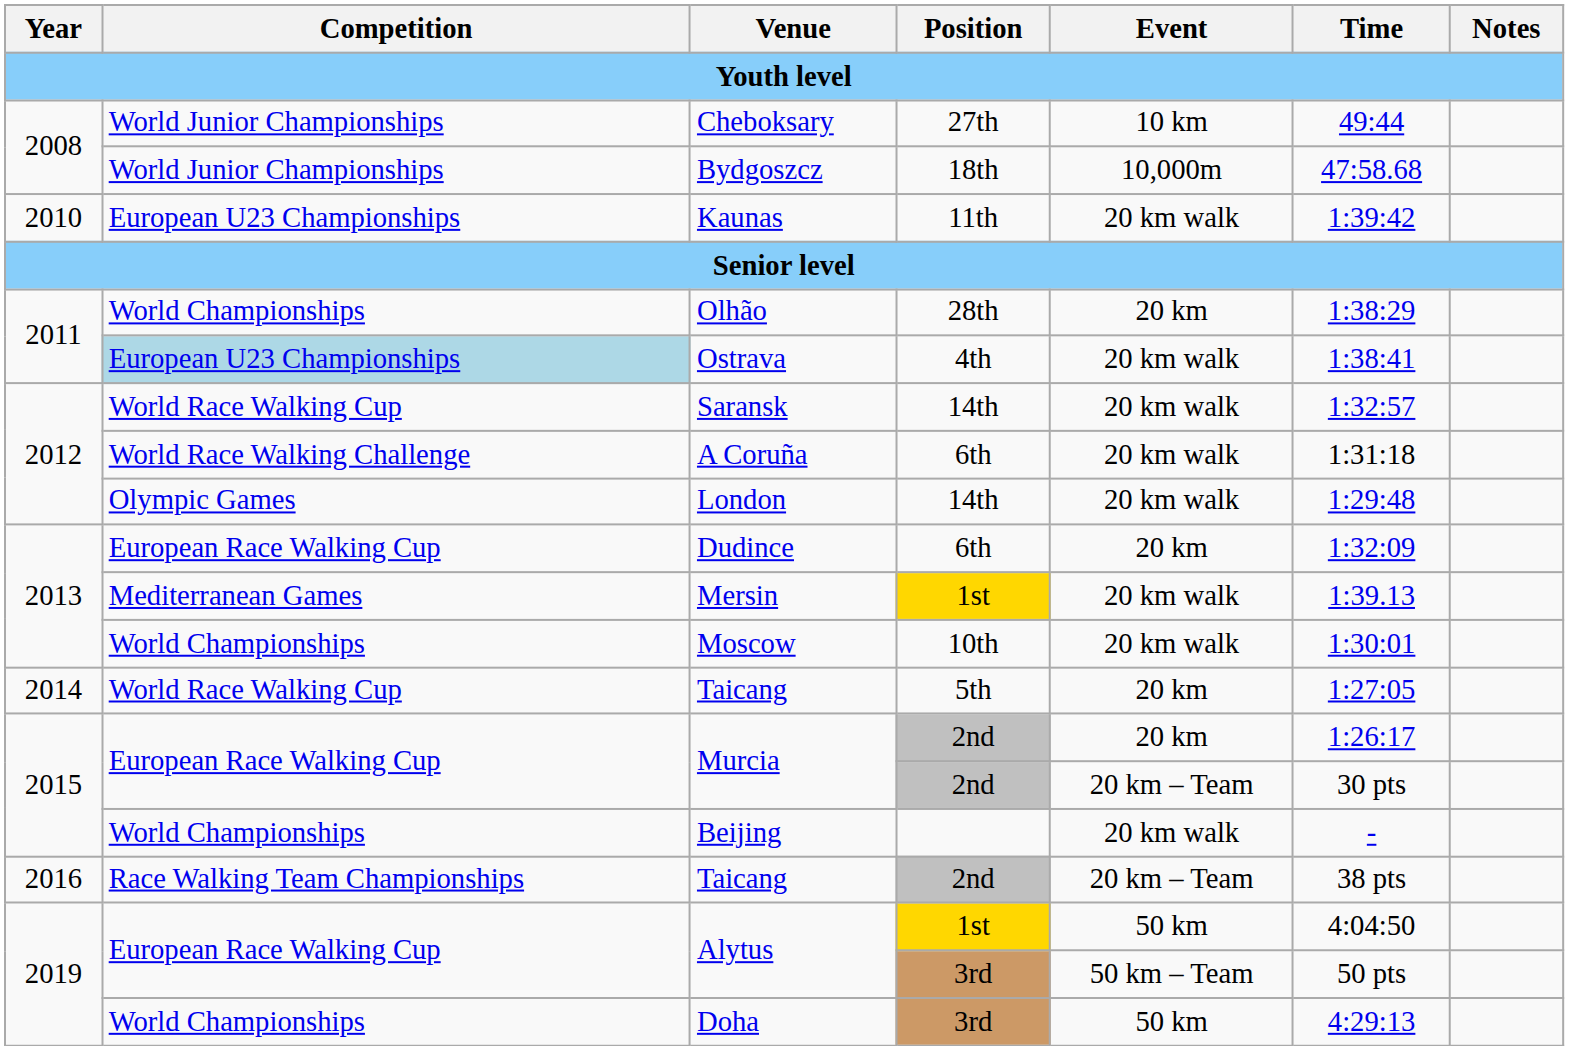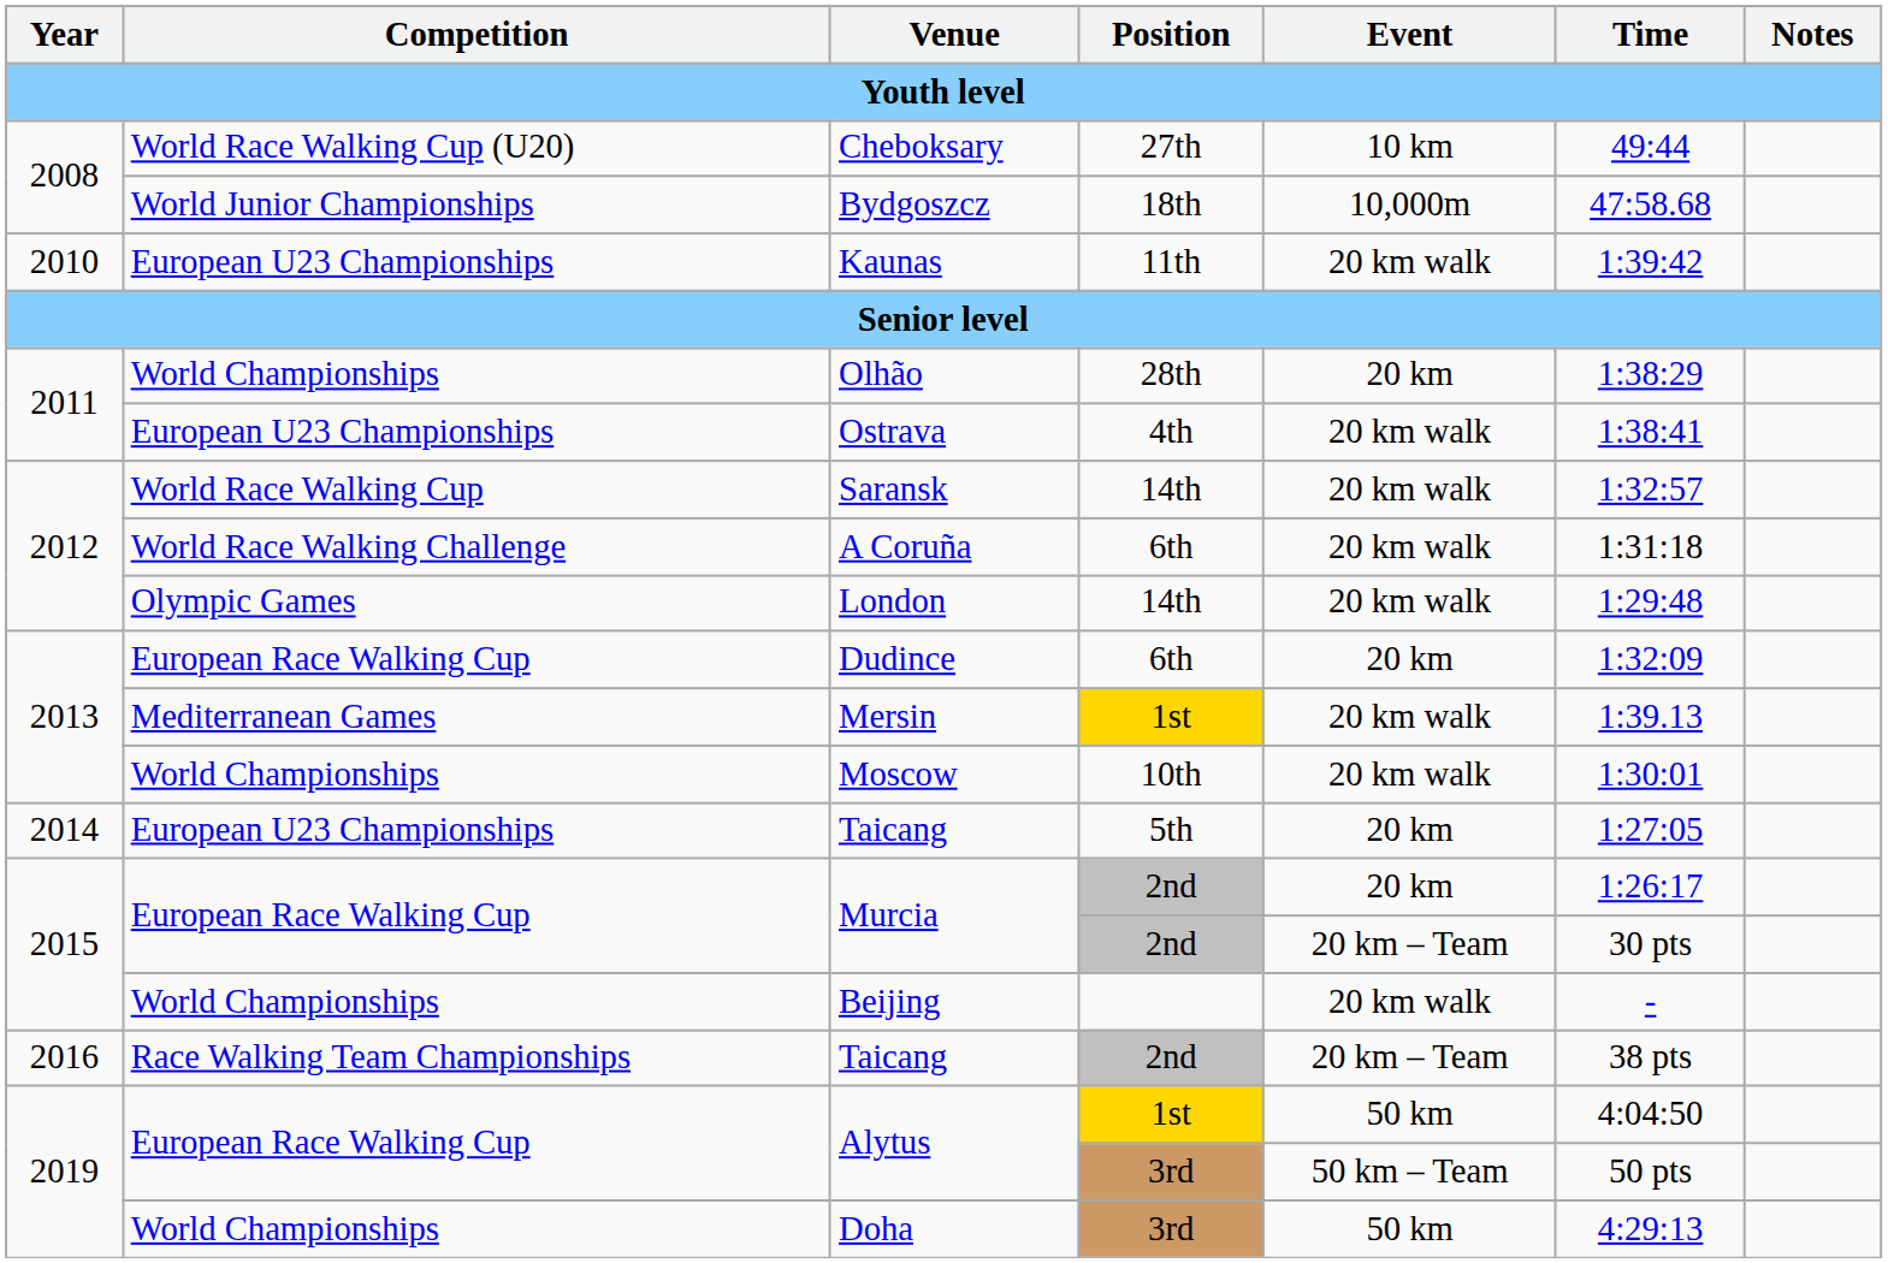 <table class="wikitable sortable" width=62% style="font-size:90%; text-align:center;">
 <tr>
 <th>Year</th>
 <th>Competition</th>
 <th>Venue</th>
 <th>Position</th>
 <th>Event</th>
 <th>Time</th>
 <th>Notes</th>
 </tr>
 <tr>
 <td colspan=7 bgcolor=LightSkyBlue><strong>Youth level</strong></td>
 </tr>
 <tr>
 <td rowspan=2>2008</td>
-<td align=left><a href='#'>World Junior Championships</a></td>
+<td align=left><a href='#'>World Race Walking Cup</a> (U20)</td>
 <td align=left> <a href='#'>Cheboksary</a></td>
 <td>27th</td>
 <td>10 km</td>
 <td><a href='#'>49:44</a></td>
 <td></td>
 </tr>
 <tr>
 <td align=left><a href='#'>World Junior Championships</a></td>
 <td align=left> <a href='#'>Bydgoszcz</a></td>
 <td>18th</td>
 <td>10,000m</td>
 <td><a href='#'>47:58.68</a></td>
 <td></td>
 </tr>
 <tr>
 <td>2010</td>
 <td align=left><a href='#'>European U23 Championships</a></td>
 <td align=left> <a href='#'>Kaunas</a></td>
 <td>11th</td>
 <td>20 km walk</td>
 <td><a href='#'>1:39:42</a></td>
 <td></td>
 </tr>
 <tr>
 <td colspan=7 bgcolor=LightSkyBlue><strong>Senior level</strong></td>
 </tr>
 <tr>
 <td rowspan=2>2011</td>
 <td align=left><a href='#'>World Championships</a></td>
 <td align=left> <a href='#'>Olhão</a></td>
 <td>28th</td>
 <td>20 km</td>
 <td><a href='#'>1:38:29</a></td>
 <td></td>
 </tr>
 <tr>
-<td align=left style="background: lightblue;"><a href='#'>European U23 Championships</a></td>
+<td align=left><a href='#'>European U23 Championships</a></td>
 <td align=left> <a href='#'>Ostrava</a></td>
 <td>4th</td>
 <td>20 km walk</td>
 <td><a href='#'>1:38:41</a></td>
 <td></td>
 </tr>
 <tr>
 <td rowspan=3>2012</td>
 <td align=left><a href='#'>World Race Walking Cup</a></td>
 <td align=left> <a href='#'>Saransk</a></td>
 <td>14th</td>
 <td>20 km walk</td>
 <td><a href='#'>1:32:57</a></td>
 <td></td>
 </tr>
 <tr>
 <td align=left><a href='#'>World Race Walking Challenge</a></td>
 <td align=left> <a href='#'>A Coruña</a></td>
 <td>6th</td>
 <td>20 km walk</td>
 <td>1:31:18</td>
 <td></td>
 </tr>
 <tr>
 <td align=left><a href='#'>Olympic Games</a></td>
 <td align=left> <a href='#'>London</a></td>
 <td>14th</td>
 <td>20 km walk</td>
 <td><a href='#'>1:29:48</a></td>
 <td></td>
 </tr>
 <tr>
 <td rowspan=3>2013</td>
 <td align=left><a href='#'>European Race Walking Cup</a></td>
 <td align=left> <a href='#'>Dudince</a></td>
 <td>6th</td>
 <td>20 km</td>
 <td><a href='#'>1:32:09</a></td>
 <td></td>
 </tr>
 <tr>
 <td align=left><a href='#'>Mediterranean Games</a></td>
 <td align=left> <a href='#'>Mersin</a></td>
 <td bgcolor=gold>1st</td>
 <td>20 km walk</td>
 <td><a href='#'>1:39.13</a></td>
 <td></td>
 </tr>
 <tr>
 <td align=left><a href='#'>World Championships</a></td>
 <td align=left> <a href='#'>Moscow</a></td>
 <td>10th</td>
 <td>20 km walk</td>
 <td><a href='#'>1:30:01</a></td>
 <td></td>
 </tr>
 <tr>
 <td>2014</td>
-<td align=left><a href='#'>World Race Walking Cup</a></td>
+<td align=left><a href='#'>European U23 Championships</a></td>
 <td align=left> <a href='#'>Taicang</a></td>
 <td>5th</td>
 <td>20 km</td>
 <td><a href='#'>1:27:05</a></td>
 <td></td>
 </tr>
 <tr>
 <td rowspan=3>2015</td>
 <td rowspan=2 align=left><a href='#'>European Race Walking Cup</a></td>
 <td rowspan=2 align=left> <a href='#'>Murcia</a></td>
 <td bgcolor=silver>2nd</td>
 <td>20 km</td>
 <td><a href='#'>1:26:17</a></td>
 <td></td>
 </tr>
 <tr>
 <td bgcolor=silver>2nd</td>
 <td>20 km – Team</td>
 <td>30 pts</td>
 <td></td>
 </tr>
 <tr>
 <td align=left><a href='#'>World Championships</a></td>
 <td align=left> <a href='#'>Beijing</a></td>
 <td></td>
 <td>20 km walk</td>
 <td><a href='#'>-</a></td>
 <td></td>
 </tr>
 <tr>
 <td>2016</td>
 <td align=left><a href='#'>Race Walking Team Championships</a></td>
 <td align=left> <a href='#'>Taicang</a></td>
 <td bgcolor=silver>2nd</td>
 <td>20 km – Team</td>
 <td>38 pts</td>
 <td></td>
 </tr>
 <tr>
 <td rowspan=3>2019</td>
 <td rowspan=2 align=left><a href='#'>European Race Walking Cup</a></td>
 <td rowspan=2 align=left> <a href='#'>Alytus</a></td>
 <td bgcolor=gold>1st</td>
 <td>50 km</td>
 <td>4:04:50</td>
 <td></td>
 </tr>
 <tr>
 <td bgcolor=cc9966>3rd</td>
 <td>50 km – Team</td>
 <td>50 pts</td>
 <td></td>
 </tr>
 <tr>
 <td align=left><a href='#'>World Championships</a></td>
 <td align=left> <a href='#'>Doha</a></td>
 <td bgcolor=cc9966>3rd</td>
 <td>50 km</td>
 <td><a href='#'>4:29:13</a></td>
 <td></td>
 </tr>
 </table>
